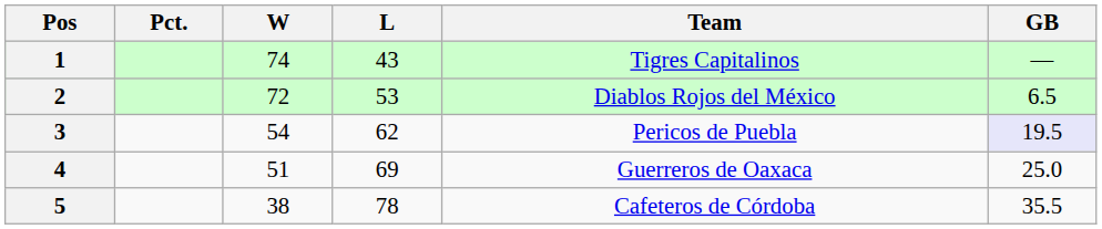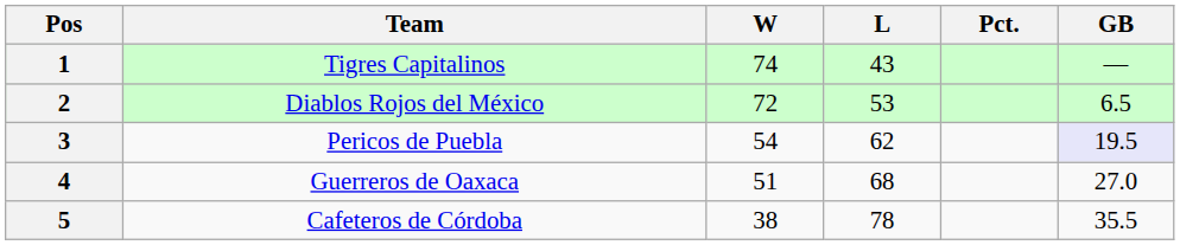 <table class="wikitable plainrowheaders" width="60%" style="text-align:center;">
 <tr>
 <th scope="col" width="5%">Pos</th>
-<th scope="col" width="5%">Pct.</th>
+<th scope="col" width="25%">Team</th>
 <th scope="col" width="5%">W</th>
 <th scope="col" width="5%">L</th>
-<th scope="col" width="25%">Team</th>
+<th scope="col" width="5%">Pct.</th>
 <th scope="col" width="5%">GB</th>
 </tr>
 <tr style="background-color:#ccffcc;">
 <th>1</th>
-<td></td>
+<td><a href='#'>Tigres Capitalinos</a></td>
 <td>74</td>
 <td>43</td>
-<td><a href='#'>Tigres Capitalinos</a></td>
+<td></td>
 <td>—</td>
 </tr>
 <tr style="background-color:#ccffcc;">
 <th>2</th>
-<td></td>
+<td><a href='#'>Diablos Rojos del México</a></td>
 <td>72</td>
 <td>53</td>
-<td><a href='#'>Diablos Rojos del México</a></td>
+<td></td>
 <td>6.5</td>
 </tr>
 <tr>
 <th>3</th>
-<td></td>
+<td><a href='#'>Pericos de Puebla</a></td>
 <td>54</td>
 <td>62</td>
-<td><a href='#'>Pericos de Puebla</a></td>
+<td></td>
 <td style="background: lavender;">19.5</td>
 </tr>
 <tr>
 <th>4</th>
+<td><a href='#'>Guerreros de Oaxaca</a></td>
+<td>51</td>
+<td>68</td>
 <td></td>
-<td>51</td>
-<td>69</td>
-<td><a href='#'>Guerreros de Oaxaca</a></td>
-<td>25.0</td>
+<td>27.0</td>
 </tr>
 <tr>
 <th>5</th>
-<td></td>
+<td><a href='#'>Cafeteros de Córdoba</a></td>
 <td>38</td>
 <td>78</td>
-<td><a href='#'>Cafeteros de Córdoba</a></td>
+<td></td>
 <td>35.5</td>
 </tr>
 </table>
